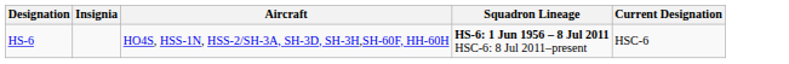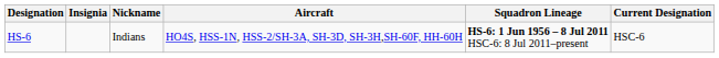 <table class="wikitable">
 <tr>
 <th>Designation</th>
 <th>Insignia</th>
+<th>Nickname</th>
 <th>Aircraft</th>
 <th>Squadron Lineage</th>
 <th>Current Designation</th>
 </tr>
 <tr>
 <td><a href='#'>HS-6</a></td>
 <td></td>
+<td>Indians</td>
 <td><a href='#'>HO4S</a>, <a href='#'>HSS-1N</a>, <a href='#'>HSS-2/SH-3A, SH-3D, SH-3H</a>,<a href='#'>SH-60F, HH-60H</a></td>
 <td style="white-space: nowrap;"><strong>HS-6: 1 Jun 1956 – 8 Jul 2011</strong><br>HSC-6: 8 Jul 2011–present</td>
 <td>HSC-6</td>
 </tr>
 </table>
